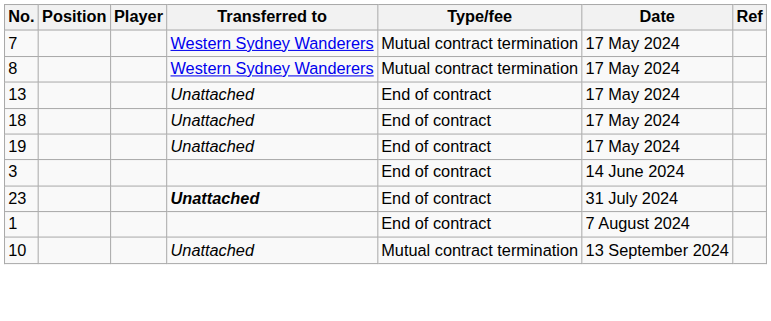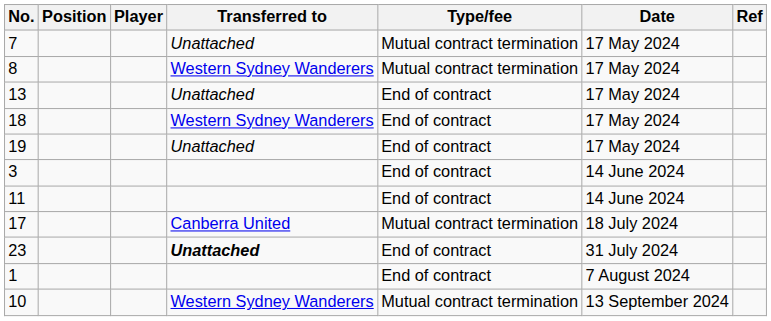 <table class="wikitable plainrowheaders sortable" style="text-align:center; text-align:left">
 <tr>
 <th scope="col">No.</th>
 <th scope="col">Position</th>
 <th scope="col">Player</th>
 <th scope="col">Transferred to</th>
 <th scope="col">Type/fee</th>
 <th scope="col">Date</th>
 <th scope="col" class="unsortable">Ref</th>
 </tr>
 <tr>
 <td>7</td>
 <td></td>
 <td align=left></td>
-<td><a href='#'>Western Sydney Wanderers</a></td>
+<td><em>Unattached</em></td>
 <td>Mutual contract termination</td>
 <td>17 May 2024</td>
 <td></td>
 </tr>
 <tr>
 <td>8</td>
 <td></td>
 <td align=left></td>
 <td><a href='#'>Western Sydney Wanderers</a></td>
 <td>Mutual contract termination</td>
 <td>17 May 2024</td>
 <td></td>
 </tr>
 <tr>
 <td>13</td>
 <td></td>
 <td align=left></td>
 <td><em>Unattached</em></td>
 <td>End of contract</td>
 <td>17 May 2024</td>
 <td></td>
 </tr>
 <tr>
 <td>18</td>
 <td></td>
 <td align=left></td>
-<td><em>Unattached</em></td>
+<td><a href='#'>Western Sydney Wanderers</a></td>
 <td>End of contract</td>
 <td>17 May 2024</td>
 <td></td>
 </tr>
 <tr>
 <td>19</td>
 <td></td>
 <td align=left></td>
 <td><em>Unattached</em></td>
 <td>End of contract</td>
 <td>17 May 2024</td>
 <td></td>
 </tr>
 <tr>
 <td>3</td>
 <td></td>
 <td align=left></td>
 <td></td>
 <td>End of contract</td>
 <td>14 June 2024</td>
+<td></td>
+</tr>
+<tr>
+<td>11</td>
+<td></td>
+<td align=left></td>
+<td></td>
+<td>End of contract</td>
+<td>14 June 2024</td>
+<td></td>
+</tr>
+<tr>
+<td>17</td>
+<td></td>
+<td align=left></td>
+<td><a href='#'>Canberra United</a></td>
+<td>Mutual contract termination</td>
+<td>18 July 2024</td>
 <td></td>
 </tr>
 <tr>
 <td>23</td>
 <td></td>
 <td align=left></td>
 <td><strong><em>Unattached</em></strong></td>
 <td>End of contract</td>
 <td>31 July 2024</td>
 <td></td>
 </tr>
 <tr>
 <td>1</td>
 <td></td>
 <td align=left></td>
 <td></td>
 <td>End of contract</td>
 <td>7 August 2024</td>
 <td></td>
 </tr>
 <tr>
 <td>10</td>
 <td></td>
 <td align=left></td>
-<td><em>Unattached</em></td>
+<td><a href='#'>Western Sydney Wanderers</a></td>
 <td>Mutual contract termination</td>
 <td>13 September 2024</td>
 <td></td>
 </tr>
 </table>
